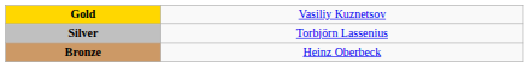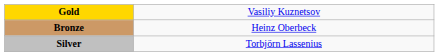 <table class="wikitable" style="text-align:center; " width="35%">
 <tr>
 <td bgcolor="gold"><strong>Gold</strong></td>
 <td><a href='#'>Vasiliy Kuznetsov</a><br>  <small><em></em></small></td>
 </tr>
 <tr>
+<td bgcolor="CC9966"><strong>Bronze</strong></td>
+<td><a href='#'>Heinz Oberbeck</a><br>  <small><em></em></small></td>
+</tr>
+<tr>
 <td bgcolor="silver"><strong>Silver</strong></td>
 <td><a href='#'>Torbjörn Lassenius</a><br>  <small><em></em></small></td>
 </tr>
-<tr>
-<td bgcolor="CC9966"><strong>Bronze</strong></td>
-<td><a href='#'>Heinz Oberbeck</a><br>  <small><em></em></small></td>
-</tr>
 </table>
